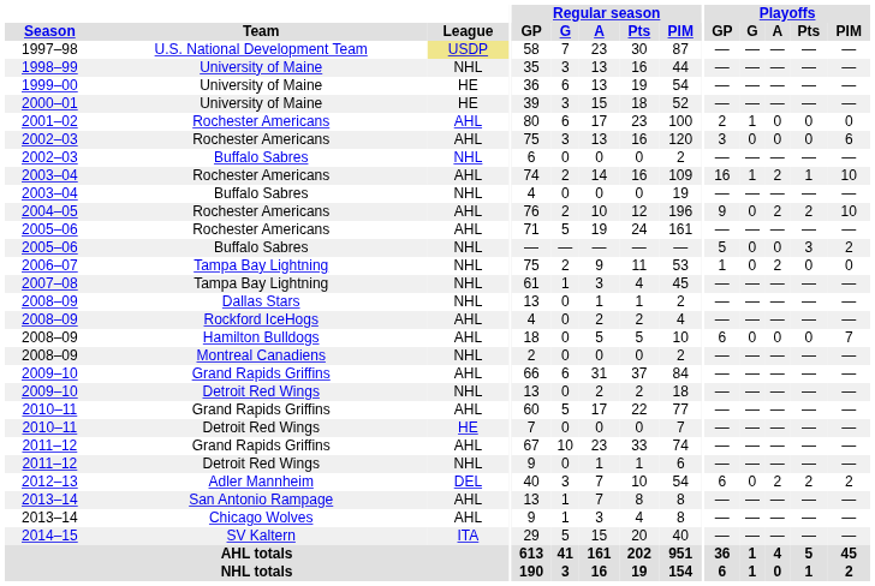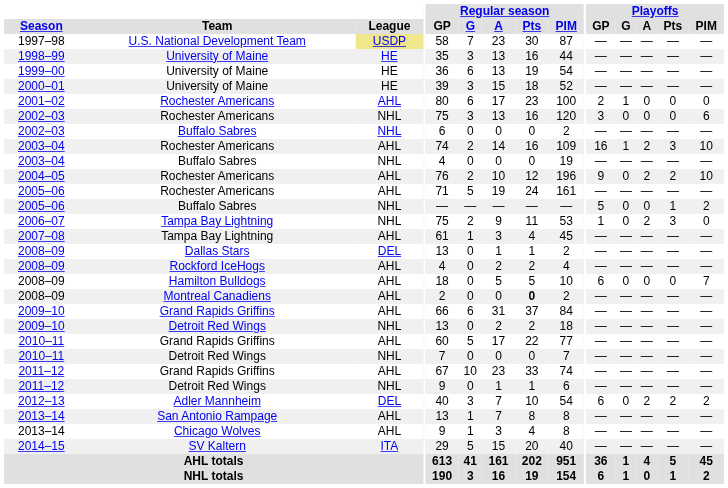 <table border="0" cellpadding="1" cellspacing="0" style="text-align:center; width:60em">
 <tr bgcolor="#e0e0e0">
 <th colspan="3" bgcolor="#ffffff"></th>
 <th rowspan="100" bgcolor="#ffffff"></th>
 <th colspan="5"><a href='#'>Regular season</a></th>
 <th rowspan="100" bgcolor="#ffffff"></th>
 <th colspan="5"><a href='#'>Playoffs</a></th>
 </tr>
 <tr bgcolor="#e0e0e0">
 <th><a href='#'>Season</a></th>
 <th>Team</th>
 <th>League</th>
 <th>GP</th>
 <th><a href='#'>G</a></th>
 <th><a href='#'>A</a></th>
 <th><a href='#'>Pts</a></th>
 <th><a href='#'>PIM</a></th>
 <th>GP</th>
 <th>G</th>
 <th>A</th>
 <th>Pts</th>
 <th>PIM</th>
 </tr>
 <tr>
 <td>1997–98</td>
 <td><a href='#'>U.S. National Development Team</a></td>
 <td style="background: khaki;"><a href='#'>USDP</a></td>
 <td>58</td>
 <td>7</td>
 <td>23</td>
 <td>30</td>
 <td>87</td>
 <td>—</td>
 <td>—</td>
 <td>—</td>
 <td>—</td>
 <td>—</td>
 </tr>
 <tr bgcolor="#f0f0f0">
 <td><a href='#'>1998–99</a></td>
 <td><a href='#'>University of Maine</a></td>
-<td>NHL</td>
+<td><a href='#'>HE</a></td>
 <td>35</td>
 <td>3</td>
 <td>13</td>
 <td>16</td>
 <td>44</td>
 <td>—</td>
 <td>—</td>
 <td>—</td>
 <td>—</td>
 <td>—</td>
 </tr>
 <tr>
 <td><a href='#'>1999–00</a></td>
 <td>University of Maine</td>
 <td>HE</td>
 <td>36</td>
 <td>6</td>
 <td>13</td>
 <td>19</td>
 <td>54</td>
 <td>—</td>
 <td>—</td>
 <td>—</td>
 <td>—</td>
 <td>—</td>
 </tr>
 <tr bgcolor="#f0f0f0">
 <td><a href='#'>2000–01</a></td>
 <td>University of Maine</td>
 <td>HE</td>
 <td>39</td>
 <td>3</td>
 <td>15</td>
 <td>18</td>
 <td>52</td>
 <td>—</td>
 <td>—</td>
 <td>—</td>
 <td>—</td>
 <td>—</td>
 </tr>
 <tr>
 <td><a href='#'>2001–02</a></td>
 <td><a href='#'>Rochester Americans</a></td>
 <td><a href='#'>AHL</a></td>
 <td>80</td>
 <td>6</td>
 <td>17</td>
 <td>23</td>
 <td>100</td>
 <td>2</td>
 <td>1</td>
 <td>0</td>
 <td>0</td>
 <td>0</td>
 </tr>
 <tr bgcolor="#f0f0f0">
 <td><a href='#'>2002–03</a></td>
 <td>Rochester Americans</td>
-<td>AHL</td>
+<td>NHL</td>
 <td>75</td>
 <td>3</td>
 <td>13</td>
 <td>16</td>
 <td>120</td>
 <td>3</td>
 <td>0</td>
 <td>0</td>
 <td>0</td>
 <td>6</td>
 </tr>
 <tr>
 <td><a href='#'>2002–03</a></td>
 <td><a href='#'>Buffalo Sabres</a></td>
 <td><a href='#'>NHL</a></td>
 <td>6</td>
 <td>0</td>
 <td>0</td>
 <td>0</td>
 <td>2</td>
 <td>—</td>
 <td>—</td>
 <td>—</td>
 <td>—</td>
 <td>—</td>
 </tr>
 <tr bgcolor="#f0f0f0">
 <td><a href='#'>2003–04</a></td>
 <td>Rochester Americans</td>
 <td>AHL</td>
 <td>74</td>
 <td>2</td>
 <td>14</td>
 <td>16</td>
 <td>109</td>
 <td>16</td>
 <td>1</td>
 <td>2</td>
-<td>1</td>
+<td>3</td>
 <td>10</td>
 </tr>
 <tr>
 <td><a href='#'>2003–04</a></td>
 <td>Buffalo Sabres</td>
 <td>NHL</td>
 <td>4</td>
 <td>0</td>
 <td>0</td>
 <td>0</td>
 <td>19</td>
 <td>—</td>
 <td>—</td>
 <td>—</td>
 <td>—</td>
 <td>—</td>
 </tr>
 <tr bgcolor="#f0f0f0">
 <td><a href='#'>2004–05</a></td>
 <td>Rochester Americans</td>
 <td>AHL</td>
 <td>76</td>
 <td>2</td>
 <td>10</td>
 <td>12</td>
 <td>196</td>
 <td>9</td>
 <td>0</td>
 <td>2</td>
 <td>2</td>
 <td>10</td>
 </tr>
 <tr>
 <td><a href='#'>2005–06</a></td>
 <td>Rochester Americans</td>
 <td>AHL</td>
 <td>71</td>
 <td>5</td>
 <td>19</td>
 <td>24</td>
 <td>161</td>
 <td>—</td>
 <td>—</td>
 <td>—</td>
 <td>—</td>
 <td>—</td>
 </tr>
 <tr bgcolor="#f0f0f0">
 <td><a href='#'>2005–06</a></td>
 <td>Buffalo Sabres</td>
 <td>NHL</td>
 <td>—</td>
 <td>—</td>
 <td>—</td>
 <td>—</td>
 <td>—</td>
 <td>5</td>
 <td>0</td>
 <td>0</td>
-<td>3</td>
+<td>1</td>
 <td>2</td>
 </tr>
 <tr>
 <td><a href='#'>2006–07</a></td>
 <td><a href='#'>Tampa Bay Lightning</a></td>
 <td>NHL</td>
 <td>75</td>
 <td>2</td>
 <td>9</td>
 <td>11</td>
 <td>53</td>
 <td>1</td>
 <td>0</td>
 <td>2</td>
-<td>0</td>
+<td>3</td>
 <td>0</td>
 </tr>
 <tr bgcolor="#f0f0f0">
 <td><a href='#'>2007–08</a></td>
 <td>Tampa Bay Lightning</td>
-<td>NHL</td>
+<td>AHL</td>
 <td>61</td>
 <td>1</td>
 <td>3</td>
 <td>4</td>
 <td>45</td>
 <td>—</td>
 <td>—</td>
 <td>—</td>
 <td>—</td>
 <td>—</td>
 </tr>
 <tr>
 <td><a href='#'>2008–09</a></td>
 <td><a href='#'>Dallas Stars</a></td>
-<td>NHL</td>
+<td><a href='#'>DEL</a></td>
 <td>13</td>
 <td>0</td>
 <td>1</td>
 <td>1</td>
 <td>2</td>
 <td>—</td>
 <td>—</td>
 <td>—</td>
 <td>—</td>
 <td>—</td>
 </tr>
 <tr bgcolor="#f0f0f0">
 <td><a href='#'>2008–09</a></td>
 <td><a href='#'>Rockford IceHogs</a></td>
 <td>AHL</td>
 <td>4</td>
 <td>0</td>
 <td>2</td>
 <td>2</td>
 <td>4</td>
 <td>—</td>
 <td>—</td>
 <td>—</td>
 <td>—</td>
 <td>—</td>
 </tr>
 <tr>
 <td>2008–09</td>
 <td><a href='#'>Hamilton Bulldogs</a></td>
 <td>AHL</td>
 <td>18</td>
 <td>0</td>
 <td>5</td>
 <td>5</td>
 <td>10</td>
 <td>6</td>
 <td>0</td>
 <td>0</td>
 <td>0</td>
 <td>7</td>
 </tr>
 <tr bgcolor="#f0f0f0">
 <td>2008–09</td>
 <td><a href='#'>Montreal Canadiens</a></td>
-<td>NHL</td>
+<td>AHL</td>
 <td>2</td>
 <td>0</td>
 <td>0</td>
-<td>0</td>
+<td><strong>0</strong></td>
 <td>2</td>
 <td>—</td>
 <td>—</td>
 <td>—</td>
 <td>—</td>
 <td>—</td>
 </tr>
 <tr>
 <td><a href='#'>2009–10</a></td>
 <td><a href='#'>Grand Rapids Griffins</a></td>
 <td>AHL</td>
 <td>66</td>
 <td>6</td>
 <td>31</td>
 <td>37</td>
 <td>84</td>
 <td>—</td>
 <td>—</td>
 <td>—</td>
 <td>—</td>
 <td>—</td>
 </tr>
 <tr bgcolor="#f0f0f0">
 <td><a href='#'>2009–10</a></td>
 <td><a href='#'>Detroit Red Wings</a></td>
 <td>NHL</td>
 <td>13</td>
 <td>0</td>
 <td>2</td>
 <td>2</td>
 <td>18</td>
 <td>—</td>
 <td>—</td>
 <td>—</td>
 <td>—</td>
 <td>—</td>
 </tr>
 <tr>
 <td><a href='#'>2010–11</a></td>
 <td>Grand Rapids Griffins</td>
 <td>AHL</td>
 <td>60</td>
 <td>5</td>
 <td>17</td>
 <td>22</td>
 <td>77</td>
 <td>—</td>
 <td>—</td>
 <td>—</td>
 <td>—</td>
 <td>—</td>
 </tr>
 <tr bgcolor="#f0f0f0">
 <td><a href='#'>2010–11</a></td>
 <td>Detroit Red Wings</td>
-<td><a href='#'>HE</a></td>
+<td>NHL</td>
 <td>7</td>
 <td>0</td>
 <td>0</td>
 <td>0</td>
 <td>7</td>
 <td>—</td>
 <td>—</td>
 <td>—</td>
 <td>—</td>
 <td>—</td>
 </tr>
 <tr>
 <td><a href='#'>2011–12</a></td>
 <td>Grand Rapids Griffins</td>
 <td>AHL</td>
 <td>67</td>
 <td>10</td>
 <td>23</td>
 <td>33</td>
 <td>74</td>
 <td>—</td>
 <td>—</td>
 <td>—</td>
 <td>—</td>
 <td>—</td>
 </tr>
 <tr bgcolor="#f0f0f0">
 <td><a href='#'>2011–12</a></td>
 <td>Detroit Red Wings</td>
 <td>NHL</td>
 <td>9</td>
 <td>0</td>
 <td>1</td>
 <td>1</td>
 <td>6</td>
 <td>—</td>
 <td>—</td>
 <td>—</td>
 <td>—</td>
 <td>—</td>
 </tr>
 <tr>
 <td><a href='#'>2012–13</a></td>
 <td><a href='#'>Adler Mannheim</a></td>
 <td><a href='#'>DEL</a></td>
 <td>40</td>
 <td>3</td>
 <td>7</td>
 <td>10</td>
 <td>54</td>
 <td>6</td>
 <td>0</td>
 <td>2</td>
 <td>2</td>
 <td>2</td>
 </tr>
 <tr bgcolor="#f0f0f0">
 <td><a href='#'>2013–14</a></td>
 <td><a href='#'>San Antonio Rampage</a></td>
 <td>AHL</td>
 <td>13</td>
 <td>1</td>
 <td>7</td>
 <td>8</td>
 <td>8</td>
 <td>—</td>
 <td>—</td>
 <td>—</td>
 <td>—</td>
 <td>—</td>
 </tr>
 <tr>
 <td>2013–14</td>
 <td><a href='#'>Chicago Wolves</a></td>
 <td>AHL</td>
 <td>9</td>
 <td>1</td>
 <td>3</td>
 <td>4</td>
 <td>8</td>
 <td>—</td>
 <td>—</td>
 <td>—</td>
 <td>—</td>
 <td>—</td>
 </tr>
 <tr bgcolor="#f0f0f0">
 <td><a href='#'>2014–15</a></td>
 <td><a href='#'>SV Kaltern</a></td>
 <td><a href='#'>ITA</a></td>
 <td>29</td>
 <td>5</td>
 <td>15</td>
 <td>20</td>
 <td>40</td>
 <td>—</td>
 <td>—</td>
 <td>—</td>
 <td>—</td>
 <td>—</td>
 </tr>
 <tr bgcolor="#e0e0e0">
 <th colspan="3">AHL totals</th>
 <th>613</th>
 <th>41</th>
 <th>161</th>
 <th>202</th>
 <th>951</th>
 <th>36</th>
 <th>1</th>
 <th>4</th>
 <th>5</th>
 <th>45</th>
 </tr>
 <tr bgcolor="#e0e0e0">
 <th colspan="3">NHL totals</th>
 <th>190</th>
 <th>3</th>
 <th>16</th>
 <th>19</th>
 <th>154</th>
 <th>6</th>
 <th>1</th>
 <th>0</th>
 <th>1</th>
 <th>2</th>
 </tr>
 </table>
